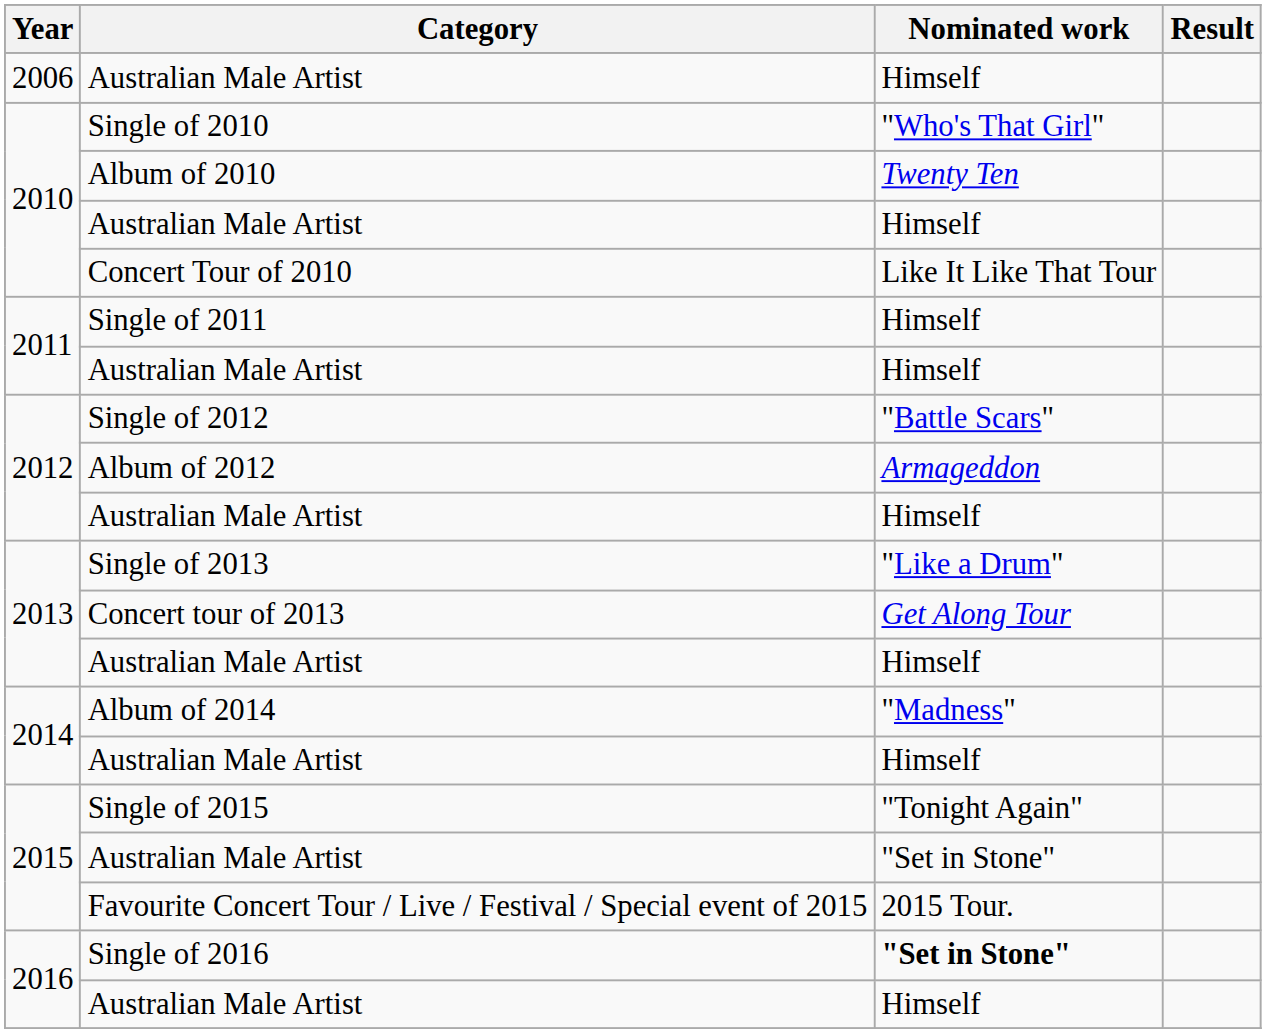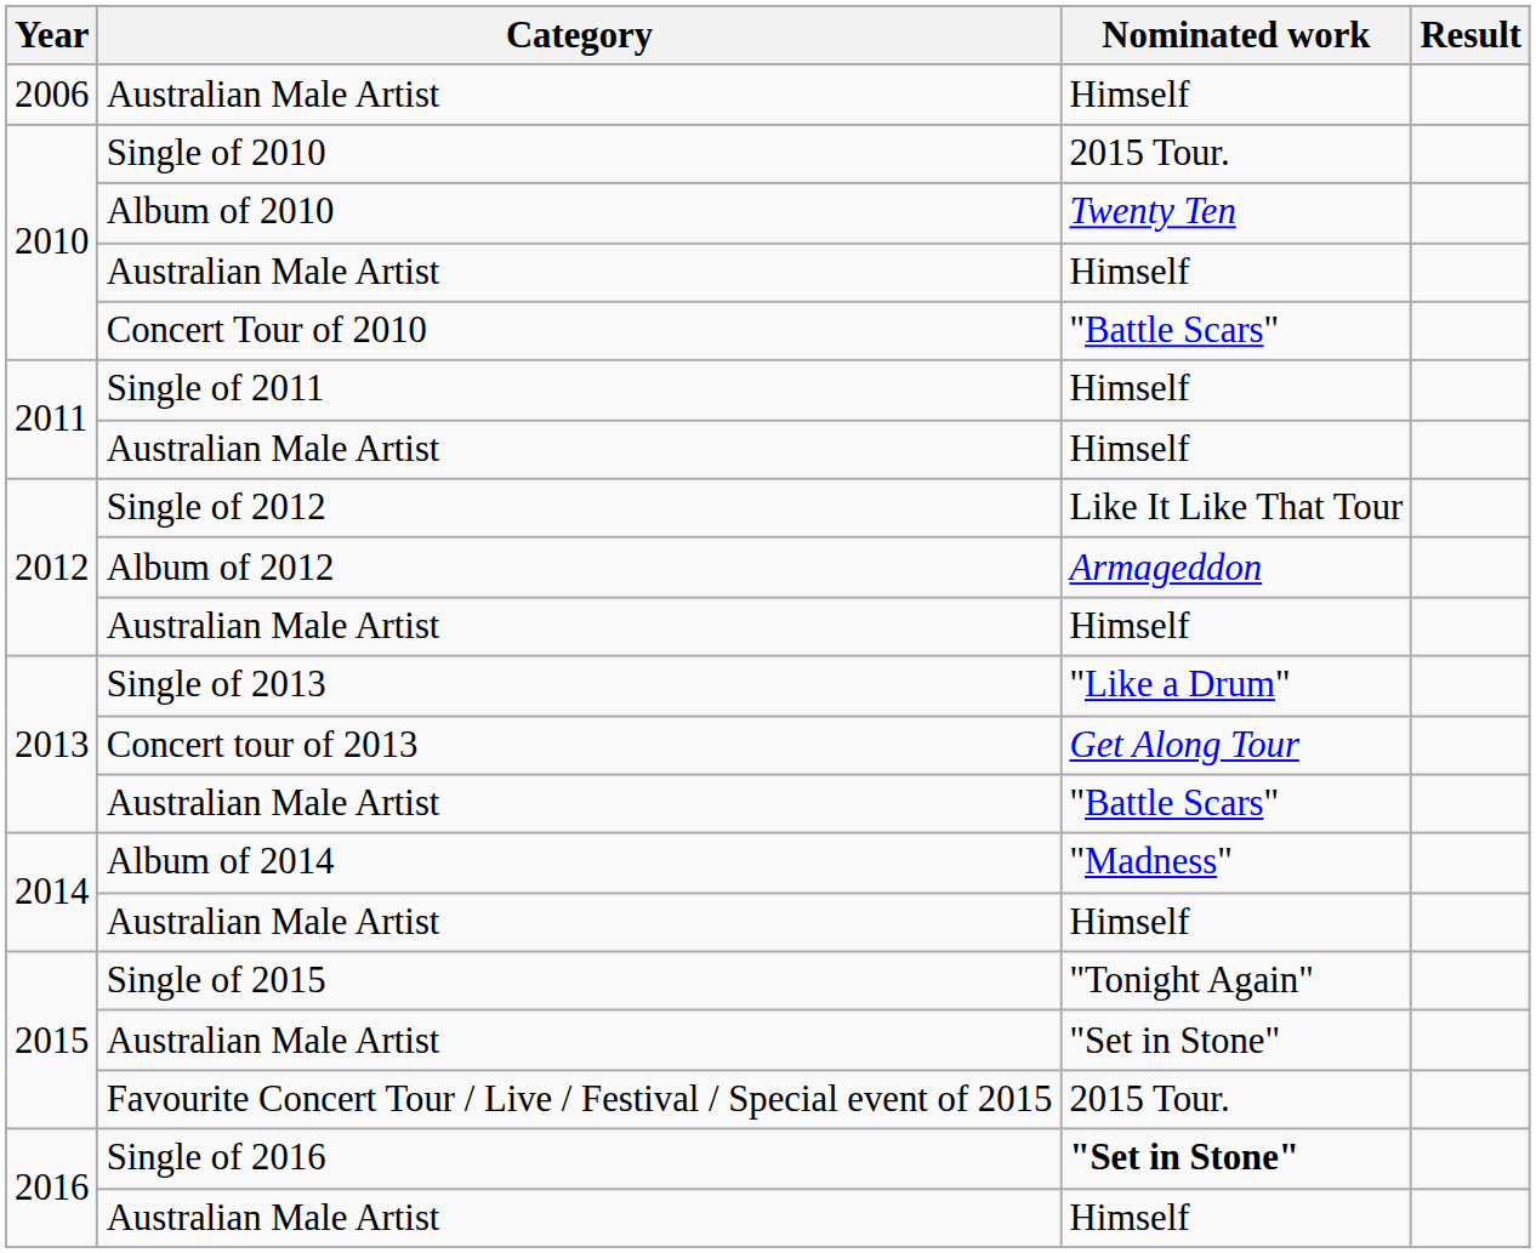 <table class="wikitable">
 <tr>
 <th>Year</th>
 <th>Category</th>
 <th>Nominated work</th>
 <th>Result</th>
 </tr>
 <tr>
 <td>2006</td>
 <td>Australian Male Artist</td>
 <td>Himself</td>
 <td></td>
 </tr>
 <tr>
 <td rowspan="4">2010</td>
 <td>Single of 2010</td>
-<td>"<a href='#'>Who's That Girl</a>"</td>
+<td>2015 Tour.</td>
 <td></td>
 </tr>
 <tr>
 <td>Album of 2010</td>
 <td><em><a href='#'>Twenty Ten</a></em></td>
 <td></td>
 </tr>
 <tr>
 <td>Australian Male Artist</td>
 <td>Himself</td>
 <td></td>
 </tr>
 <tr>
 <td>Concert Tour of 2010</td>
-<td>Like It Like That Tour</td>
+<td>"<a href='#'>Battle Scars</a>"</td>
 <td></td>
 </tr>
 <tr>
 <td rowspan="2">2011</td>
 <td>Single of 2011</td>
 <td>Himself</td>
 <td></td>
 </tr>
 <tr>
 <td>Australian Male Artist</td>
 <td>Himself</td>
 <td></td>
 </tr>
 <tr>
 <td rowspan="3">2012</td>
 <td>Single of 2012</td>
-<td>"<a href='#'>Battle Scars</a>"</td>
+<td>Like It Like That Tour</td>
 <td></td>
 </tr>
 <tr>
 <td>Album of 2012</td>
 <td><em><a href='#'>Armageddon</a></em></td>
 <td></td>
 </tr>
 <tr>
 <td>Australian Male Artist</td>
 <td>Himself</td>
 <td></td>
 </tr>
 <tr>
 <td rowspan="3">2013</td>
 <td>Single of 2013</td>
 <td>"<a href='#'>Like a Drum</a>"</td>
 <td></td>
 </tr>
 <tr>
 <td>Concert tour of 2013</td>
 <td><em><a href='#'>Get Along Tour</a></em></td>
 <td></td>
 </tr>
 <tr>
 <td>Australian Male Artist</td>
-<td>Himself</td>
+<td>"<a href='#'>Battle Scars</a>"</td>
 <td></td>
 </tr>
 <tr>
 <td rowspan="2">2014</td>
 <td>Album of 2014</td>
 <td>"<a href='#'>Madness</a>"</td>
 <td></td>
 </tr>
 <tr>
 <td>Australian Male Artist</td>
 <td>Himself</td>
 <td></td>
 </tr>
 <tr>
 <td rowspan="3">2015</td>
 <td>Single of 2015</td>
 <td>"Tonight Again"</td>
 <td></td>
 </tr>
 <tr>
 <td>Australian Male Artist</td>
 <td>"Set in Stone"</td>
 <td></td>
 </tr>
 <tr>
 <td>Favourite Concert Tour / Live / Festival / Special event of 2015</td>
 <td>2015 Tour.</td>
 <td></td>
 </tr>
 <tr>
 <td rowspan="2">2016</td>
 <td>Single of 2016</td>
 <td><strong>"Set in Stone"</strong></td>
 <td></td>
 </tr>
 <tr>
 <td>Australian Male Artist</td>
 <td>Himself</td>
 <td></td>
 </tr>
 <tr>
 </tr>
 </table>
